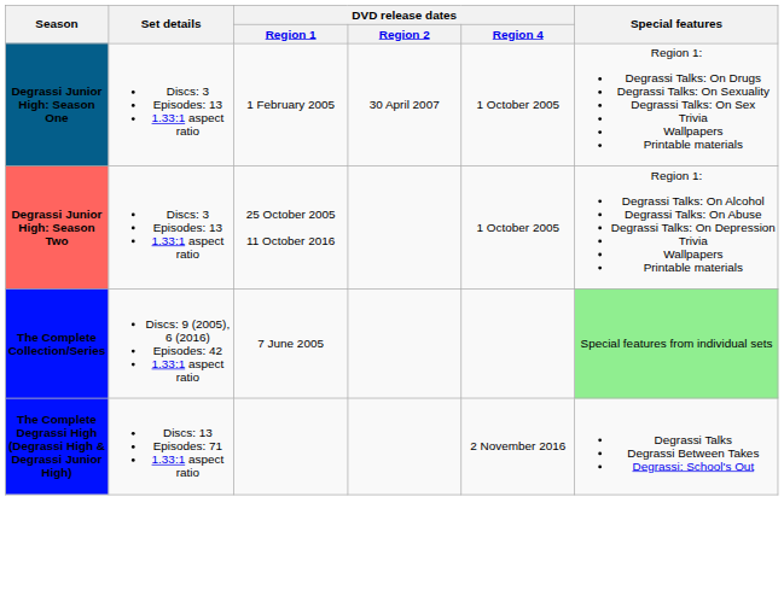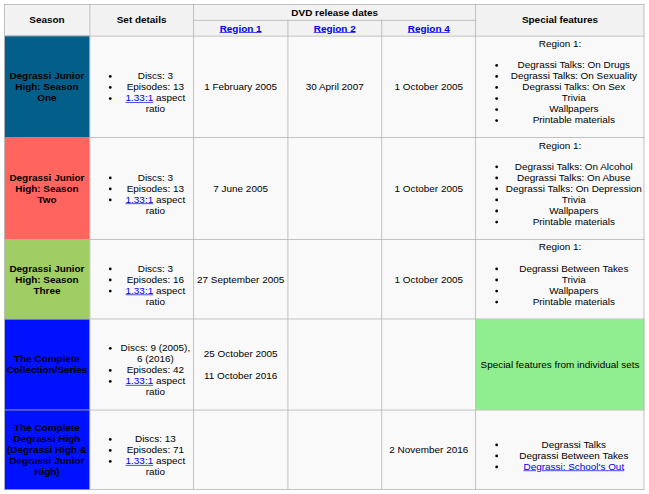 <table class="wikitable plainrowheaders" style="font-size:90%; text-align: center">
 <tr>
 <th rowspan="2" scope="col" style="width: 3em;">Season</th>
 <th rowspan="2" scope="col" style="width: 10em;">Set details</th>
 <th colspan="3" scope="col">DVD release dates</th>
 <th rowspan="2" scope="col">Special features</th>
 </tr>
 <tr>
 <th scope="col" style="width: 9em;"><a href='#'>Region 1</a></th>
 <th scope="col" style="width: 9em;"><a href='#'>Region 2</a></th>
 <th scope="col" style="width: 9em;"><a href='#'>Region 4</a></th>
 </tr>
 <tr>
 <th scope="row" style="text-align:center; background:#045E8A;"><span>Degrassi Junior High: Season One</span></th>
 <td><br><ul><li>Discs: 3</li><li>Episodes: 13</li><li><a href='#'>1.33:1</a> aspect ratio</li></ul></td>
 <td>1 February 2005<br></td>
 <td>30 April 2007<br></td>
 <td>1 October 2005<br></td>
 <td>Region 1:<br><ul><li>Degrassi Talks: On Drugs</li><li>Degrassi Talks: On Sexuality</li><li>Degrassi Talks: On Sex</li><li>Trivia</li><li>Wallpapers</li><li>Printable materials</li></ul></td>
 </tr>
 <tr>
 <th scope="row" style="text-align:center; background:#FF645F;"><span>Degrassi Junior High: Season Two</span></th>
 <td><br><ul><li>Discs: 3</li><li>Episodes: 13</li><li><a href='#'>1.33:1</a> aspect ratio</li></ul></td>
-<td>25 October 2005<br><br>11 October 2016<br></td>
+<td>7 June 2005<br></td>
 <td></td>
 <td>1 October 2005<br></td>
 <td>Region 1:<br><ul><li>Degrassi Talks: On Alcohol</li><li>Degrassi Talks: On Abuse</li><li>Degrassi Talks: On Depression</li><li>Trivia</li><li>Wallpapers</li><li>Printable materials</li></ul></td>
 </tr>
 <tr>
+<th scope="row" style="text-align:center; background:#A0CD64;"><span>Degrassi Junior High: Season Three</span></th>
+<td><br><ul><li>Discs: 3</li><li>Episodes: 16</li><li><a href='#'>1.33:1</a> aspect ratio</li></ul></td>
+<td>27 September 2005<br></td>
+<td></td>
+<td>1 October 2005<br></td>
+<td>Region 1:<br><ul><li>Degrassi Between Takes</li><li>Trivia</li><li>Wallpapers</li><li>Printable materials</li></ul></td>
+</tr>
+<tr>
 <th scope="row" style="text-align:center; background:#0011ff;"><span>The Complete Collection/Series</span></th>
 <td><br><ul><li>Discs: 9 (2005), 6 (2016)</li><li>Episodes: 42</li><li><a href='#'>1.33:1</a> aspect ratio</li></ul></td>
-<td>7 June 2005<br></td>
+<td>25 October 2005<br><br>11 October 2016<br></td>
 <td></td>
 <td></td>
 <td style="background: lightgreen;">Special features from individual sets</td>
 </tr>
 <tr>
 <th scope="row" style="text-align:center; background:#0011ff;"><span>The Complete Degrassi High (Degrassi High & Degrassi Junior High)</span></th>
 <td><br><ul><li>Discs: 13</li><li>Episodes: 71</li><li><a href='#'>1.33:1</a> aspect ratio</li></ul></td>
 <td></td>
 <td></td>
 <td>2 November 2016<br></td>
 <td><br><ul><li>Degrassi Talks</li><li>Degrassi Between Takes</li><li><a href='#'>Degrassi: School's Out</a></li></ul></td>
 </tr>
 </table>
